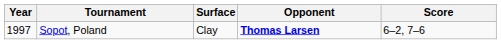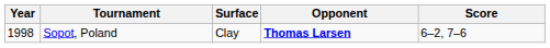 <table class="sortable wikitable" style=font-size:97%>
 <tr>
 <th style="width:40px">Year</th>
 <th style="width:220px">Tournament</th>
 <th style="width:50px">Surface</th>
 <th style="width:200px">Opponent</th>
 <th style="width:160px" class="unsortable">Score</th>
 </tr>
 <tr>
-<td>1997</td>
+<td>1998</td>
 <td><a href='#'>Sopot</a>, Poland</td>
 <td>Clay</td>
 <td><strong> <a href='#'>Thomas Larsen</a></strong></td>
 <td>6–2, 7–6</td>
 </tr>
 </table>
